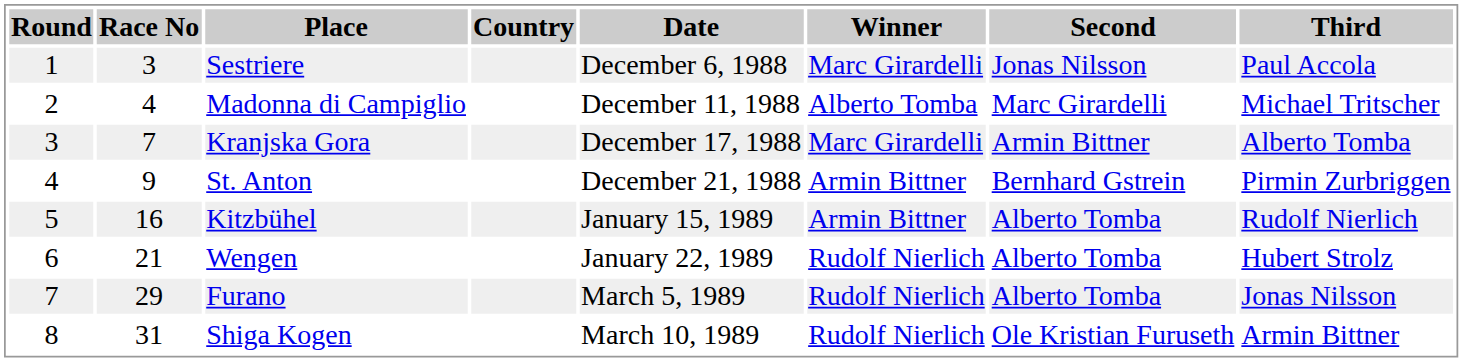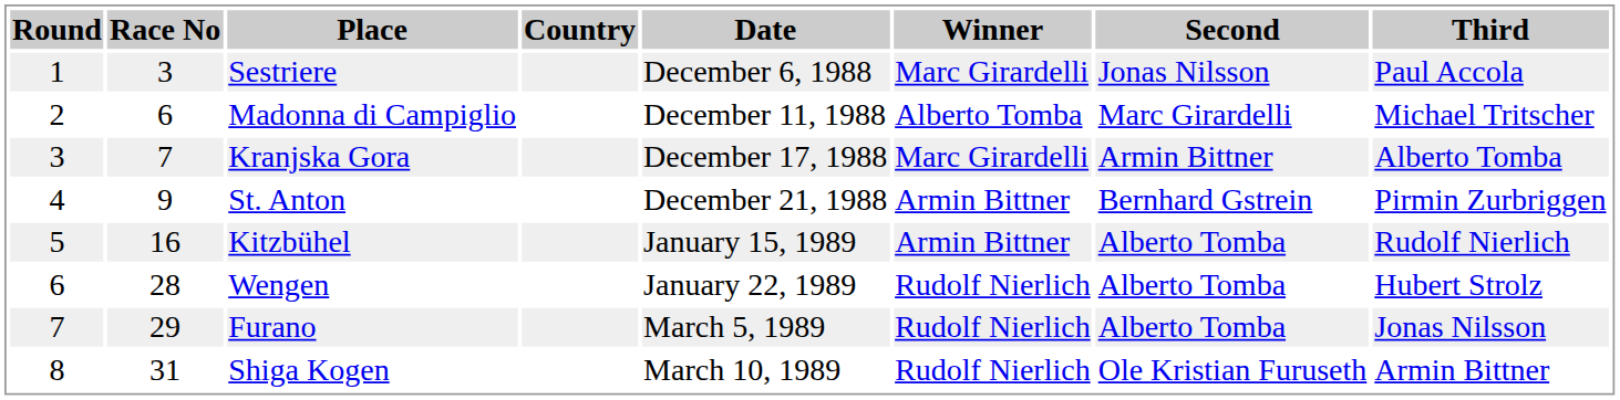 <table border="0" style="border: 1px solid #999; background-color:#FFFFFF; text-align:center">
 <tr align="center" bgcolor="#CCCCCC">
 <th>Round</th>
 <th>Race No</th>
 <th>Place</th>
 <th>Country</th>
 <th>Date</th>
 <th>Winner</th>
 <th>Second</th>
 <th>Third</th>
 </tr>
 <tr bgcolor="#EFEFEF">
 <td>1</td>
 <td>3</td>
 <td align="left"><a href='#'>Sestriere</a></td>
 <td align="left"></td>
 <td align="left">December 6, 1988</td>
 <td align="left"> <a href='#'>Marc Girardelli</a></td>
 <td align="left"> <a href='#'>Jonas Nilsson</a></td>
 <td align="left"> <a href='#'>Paul Accola</a></td>
 </tr>
 <tr>
 <td>2</td>
-<td>4</td>
+<td>6</td>
 <td align="left"><a href='#'>Madonna di Campiglio</a></td>
 <td align="left"></td>
 <td align="left">December 11, 1988</td>
 <td align="left"> <a href='#'>Alberto Tomba</a></td>
 <td align="left"> <a href='#'>Marc Girardelli</a></td>
 <td align="left"> <a href='#'>Michael Tritscher</a></td>
 </tr>
 <tr bgcolor="#EFEFEF">
 <td>3</td>
 <td>7</td>
 <td align="left"><a href='#'>Kranjska Gora</a></td>
 <td align="left"></td>
 <td align="left">December 17, 1988</td>
 <td align="left"> <a href='#'>Marc Girardelli</a></td>
 <td align="left"> <a href='#'>Armin Bittner</a></td>
 <td align="left"> <a href='#'>Alberto Tomba</a></td>
 </tr>
 <tr>
 <td>4</td>
 <td>9</td>
 <td align="left"><a href='#'>St. Anton</a></td>
 <td align="left"></td>
 <td align="left">December 21, 1988</td>
 <td align="left"> <a href='#'>Armin Bittner</a></td>
 <td align="left"> <a href='#'>Bernhard Gstrein</a></td>
 <td align="left"> <a href='#'>Pirmin Zurbriggen</a></td>
 </tr>
 <tr bgcolor="#EFEFEF">
 <td>5</td>
 <td>16</td>
 <td align="left"><a href='#'>Kitzbühel</a></td>
 <td align="left"></td>
 <td align="left">January 15, 1989</td>
 <td align="left"> <a href='#'>Armin Bittner</a></td>
 <td align="left"> <a href='#'>Alberto Tomba</a></td>
 <td align="left"> <a href='#'>Rudolf Nierlich</a></td>
 </tr>
 <tr>
 <td>6</td>
-<td>21</td>
+<td>28</td>
 <td align="left"><a href='#'>Wengen</a></td>
 <td align="left"></td>
 <td align="left">January 22, 1989</td>
 <td align="left"> <a href='#'>Rudolf Nierlich</a></td>
 <td align="left"> <a href='#'>Alberto Tomba</a></td>
 <td align="left"> <a href='#'>Hubert Strolz</a></td>
 </tr>
 <tr bgcolor="#EFEFEF">
 <td>7</td>
 <td>29</td>
 <td align="left"><a href='#'>Furano</a></td>
 <td align="left"></td>
 <td align="left">March 5, 1989</td>
 <td align="left"> <a href='#'>Rudolf Nierlich</a></td>
 <td align="left"> <a href='#'>Alberto Tomba</a></td>
 <td align="left"> <a href='#'>Jonas Nilsson</a></td>
 </tr>
 <tr>
 <td>8</td>
 <td>31</td>
 <td align="left"><a href='#'>Shiga Kogen</a></td>
 <td align="left"></td>
 <td align="left">March 10, 1989</td>
 <td align="left"> <a href='#'>Rudolf Nierlich</a></td>
 <td align="left"> <a href='#'>Ole Kristian Furuseth</a></td>
 <td align="left"> <a href='#'>Armin Bittner</a></td>
 </tr>
 </table>
